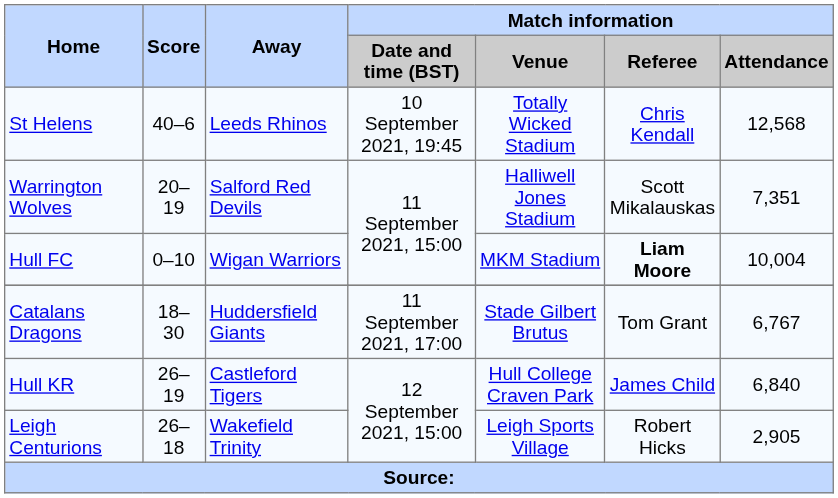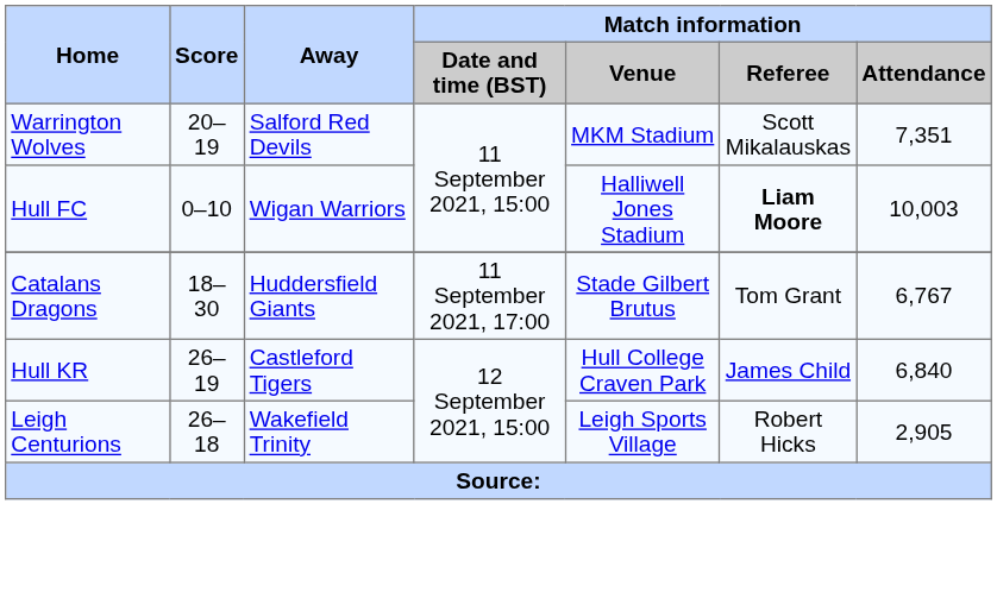 <table border=1 style="border-collapse:collapse; font-size:90%; text-align:center;" cellpadding=3 cellspacing=0 width=100%>
 <tr style="background:#C1D8ff;">
 <th scope="col" rowspan=2 width=19%>Home</th>
 <th scope="col" rowspan=2 width=6%>Score</th>
 <th scope="col" rowspan=2 width=19%>Away</th>
 <th colspan=4>Match information</th>
 </tr>
 <tr style="background:#CCCCCC;">
 <th scope="col" width=17%>Date and time (BST)</th>
 <th scope="col" width=19%>Venue</th>
 <th scope="col" width=13%>Referee</th>
 <th scope="col" width=7%>Attendance</th>
 </tr>
 <tr style="background:#F5FAFF;">
-<td style="text-align:left;"> <a href='#'>St Helens</a></td>
-<td>40–6</td>
-<td style="text-align:left;"> <a href='#'>Leeds Rhinos</a></td>
-<td>10 September 2021, 19:45</td>
-<td><a href='#'>Totally Wicked Stadium</a></td>
-<td><a href='#'>Chris Kendall</a></td>
-<td>12,568</td>
-</tr>
-<tr style="background:#F5FAFF;">
 <td style="text-align:left;"> <a href='#'>Warrington Wolves</a></td>
 <td>20–19</td>
 <td style="text-align:left;"> <a href='#'>Salford Red Devils</a></td>
 <td rowspan=2>11 September 2021, 15:00</td>
-<td><a href='#'>Halliwell Jones Stadium</a></td>
+<td><a href='#'>MKM Stadium</a></td>
 <td>Scott Mikalauskas</td>
 <td>7,351</td>
 </tr>
 <tr style="background:#F5FAFF;">
 <td style="text-align:left;"> <a href='#'>Hull FC</a></td>
 <td>0–10</td>
 <td style="text-align:left;"> <a href='#'>Wigan Warriors</a></td>
-<td><a href='#'>MKM Stadium</a></td>
+<td><a href='#'>Halliwell Jones Stadium</a></td>
 <td><strong>Liam Moore</strong></td>
-<td>10,004</td>
+<td>10,003</td>
 </tr>
 <tr>
 </tr>
 <tr style="background:#F5FAFF;">
 <td style="text-align:left;"> <a href='#'>Catalans Dragons</a></td>
 <td>18–30</td>
 <td style="text-align:left;"> <a href='#'>Huddersfield Giants</a></td>
 <td>11 September 2021, 17:00</td>
 <td><a href='#'>Stade Gilbert Brutus</a></td>
 <td>Tom Grant</td>
 <td>6,767</td>
 </tr>
 <tr style="background:#F5FAFF;">
 <td style="text-align:left;"> <a href='#'>Hull KR</a></td>
 <td>26–19</td>
 <td style="text-align:left;"> <a href='#'>Castleford Tigers</a></td>
 <td rowspan=2>12 September 2021, 15:00</td>
 <td><a href='#'>Hull College Craven Park</a></td>
 <td><a href='#'>James Child</a></td>
 <td>6,840</td>
 </tr>
 <tr style="background:#F5FAFF;">
 <td style="text-align:left;"> <a href='#'>Leigh Centurions</a></td>
 <td>26–18</td>
 <td style="text-align:left;"> <a href='#'>Wakefield Trinity</a></td>
 <td><a href='#'>Leigh Sports Village</a></td>
 <td>Robert Hicks</td>
 <td>2,905</td>
 </tr>
 <tr style="background:#c1d8ff;">
 <th colspan=7>Source:</th>
 </tr>
 </table>
